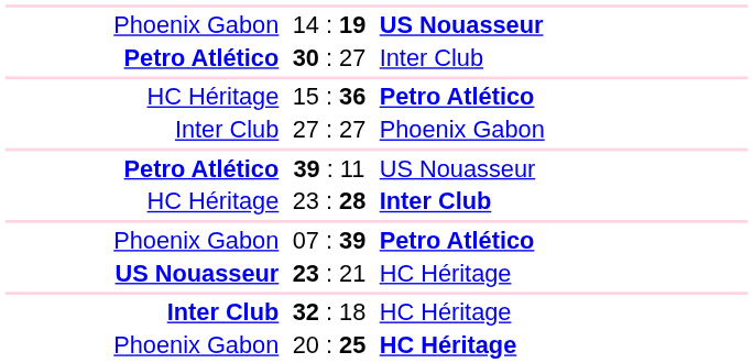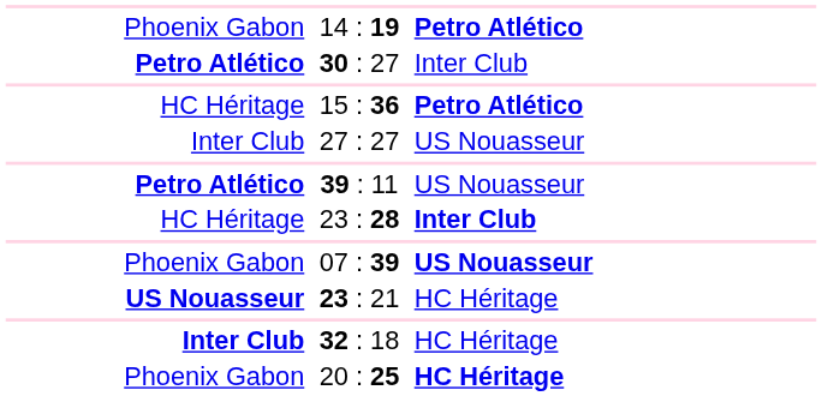 <table style="text-align:center" width=500>
 <tr>
 <th width=30%></th>
 <th width=10%></th>
 <th width=30%></th>
 <th width=10%></th>
 </tr>
 <tr align="left" bgcolor=#ffd4e4>
 <td colspan=4></td>
 </tr>
 <tr>
 <td align="right"><a href='#'>Phoenix Gabon</a> </td>
 <td>14 : <strong>19</strong></td>
-<td align=left> <strong><a href='#'>US Nouasseur</a></strong></td>
+<td align=left> <strong><a href='#'>Petro Atlético</a></strong></td>
 </tr>
 <tr>
 <td align="right"><strong><a href='#'>Petro Atlético</a></strong> </td>
 <td><strong>30</strong> : 27</td>
 <td align=left> <a href='#'>Inter Club</a></td>
 </tr>
 <tr align="left" bgcolor=#ffd4e4>
 <td colspan=4></td>
 </tr>
 <tr>
 <td align="right"><a href='#'>HC Héritage</a> </td>
 <td>15 : <strong>36</strong></td>
 <td align=left> <strong><a href='#'>Petro Atlético</a></strong></td>
 </tr>
 <tr>
 <td align="right"><a href='#'>Inter Club</a> </td>
 <td>27 : 27</td>
-<td align=left> <a href='#'>Phoenix Gabon</a></td>
+<td align=left> <a href='#'>US Nouasseur</a></td>
 </tr>
 <tr align="left" bgcolor=#ffd4e4>
 <td colspan=4></td>
 </tr>
 <tr>
 <td align="right"><strong><a href='#'>Petro Atlético</a></strong> </td>
 <td><strong>39</strong> : 11</td>
 <td align=left> <a href='#'>US Nouasseur</a></td>
 </tr>
 <tr>
 <td align="right"><a href='#'>HC Héritage</a> </td>
 <td>23 : <strong>28</strong></td>
 <td align=left> <strong><a href='#'>Inter Club</a></strong></td>
 </tr>
 <tr align="left" bgcolor=#ffd4e4>
 <td colspan=4></td>
 </tr>
 <tr>
 <td align="right"><a href='#'>Phoenix Gabon</a> </td>
 <td>07 : <strong>39</strong></td>
-<td align=left> <strong><a href='#'>Petro Atlético</a></strong></td>
+<td align=left> <strong><a href='#'>US Nouasseur</a></strong></td>
 </tr>
 <tr>
 <td align="right"><strong><a href='#'>US Nouasseur</a></strong> </td>
 <td><strong>23</strong> : 21</td>
 <td align=left> <a href='#'>HC Héritage</a></td>
 </tr>
 <tr align="left" bgcolor=#ffd4e4>
 <td colspan=4></td>
 </tr>
 <tr>
 <td align="right"><strong><a href='#'>Inter Club</a></strong> </td>
 <td><strong>32</strong> : 18</td>
 <td align=left> <a href='#'>HC Héritage</a></td>
 </tr>
 <tr>
 <td align="right"><a href='#'>Phoenix Gabon</a> </td>
 <td>20 : <strong>25</strong></td>
 <td align=left> <strong><a href='#'>HC Héritage</a></strong></td>
 </tr>
 </table>
